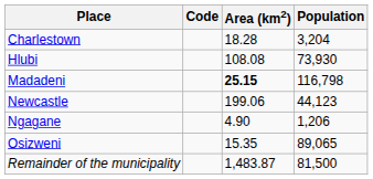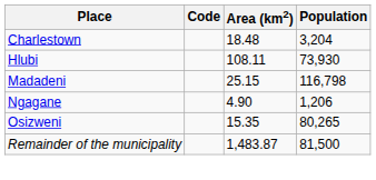 <table class="wikitable sortable">
 <tr>
 <th>Place</th>
 <th>Code</th>
 <th>Area (km<sup>2</sup>)</th>
 <th>Population</th>
 </tr>
 <tr>
 <td><a href='#'>Charlestown</a></td>
 <td></td>
-<td>18.28</td>
+<td>18.48</td>
 <td>3,204</td>
 </tr>
 <tr>
 <td><a href='#'>Hlubi</a></td>
 <td></td>
-<td>108.08</td>
+<td>108.11</td>
 <td>73,930</td>
 </tr>
 <tr>
 <td><a href='#'>Madadeni</a></td>
 <td></td>
-<td><strong>25.15</strong></td>
+<td>25.15</td>
 <td>116,798</td>
-</tr>
-<tr>
-<td><a href='#'>Newcastle</a></td>
-<td></td>
-<td>199.06</td>
-<td>44,123</td>
 </tr>
 <tr>
 <td><a href='#'>Ngagane</a></td>
 <td></td>
 <td>4.90</td>
 <td>1,206</td>
 </tr>
 <tr>
 <td><a href='#'>Osizweni</a></td>
 <td></td>
 <td>15.35</td>
-<td>89,065</td>
+<td>80,265</td>
 </tr>
 <tr>
 <td><em>Remainder of the municipality</em></td>
 <td></td>
 <td>1,483.87</td>
 <td>81,500</td>
 </tr>
 </table>
